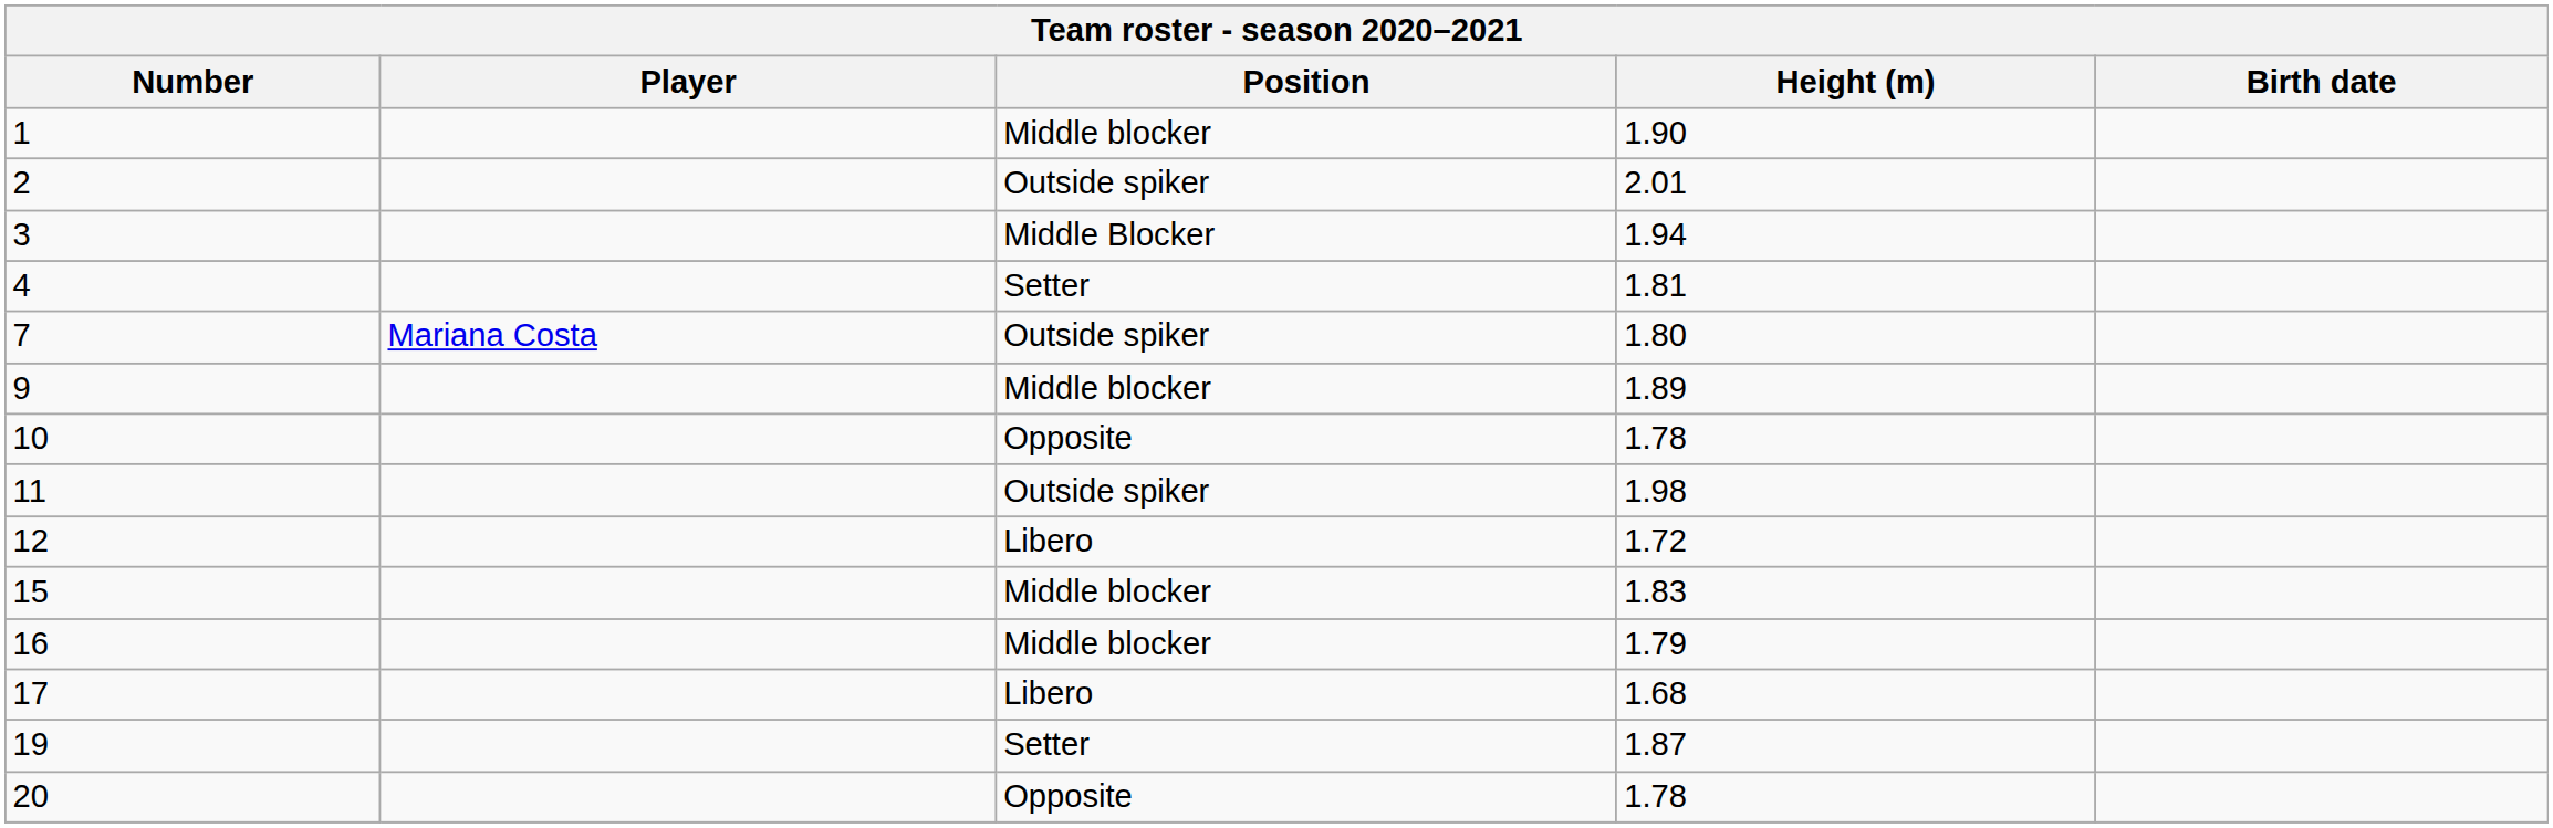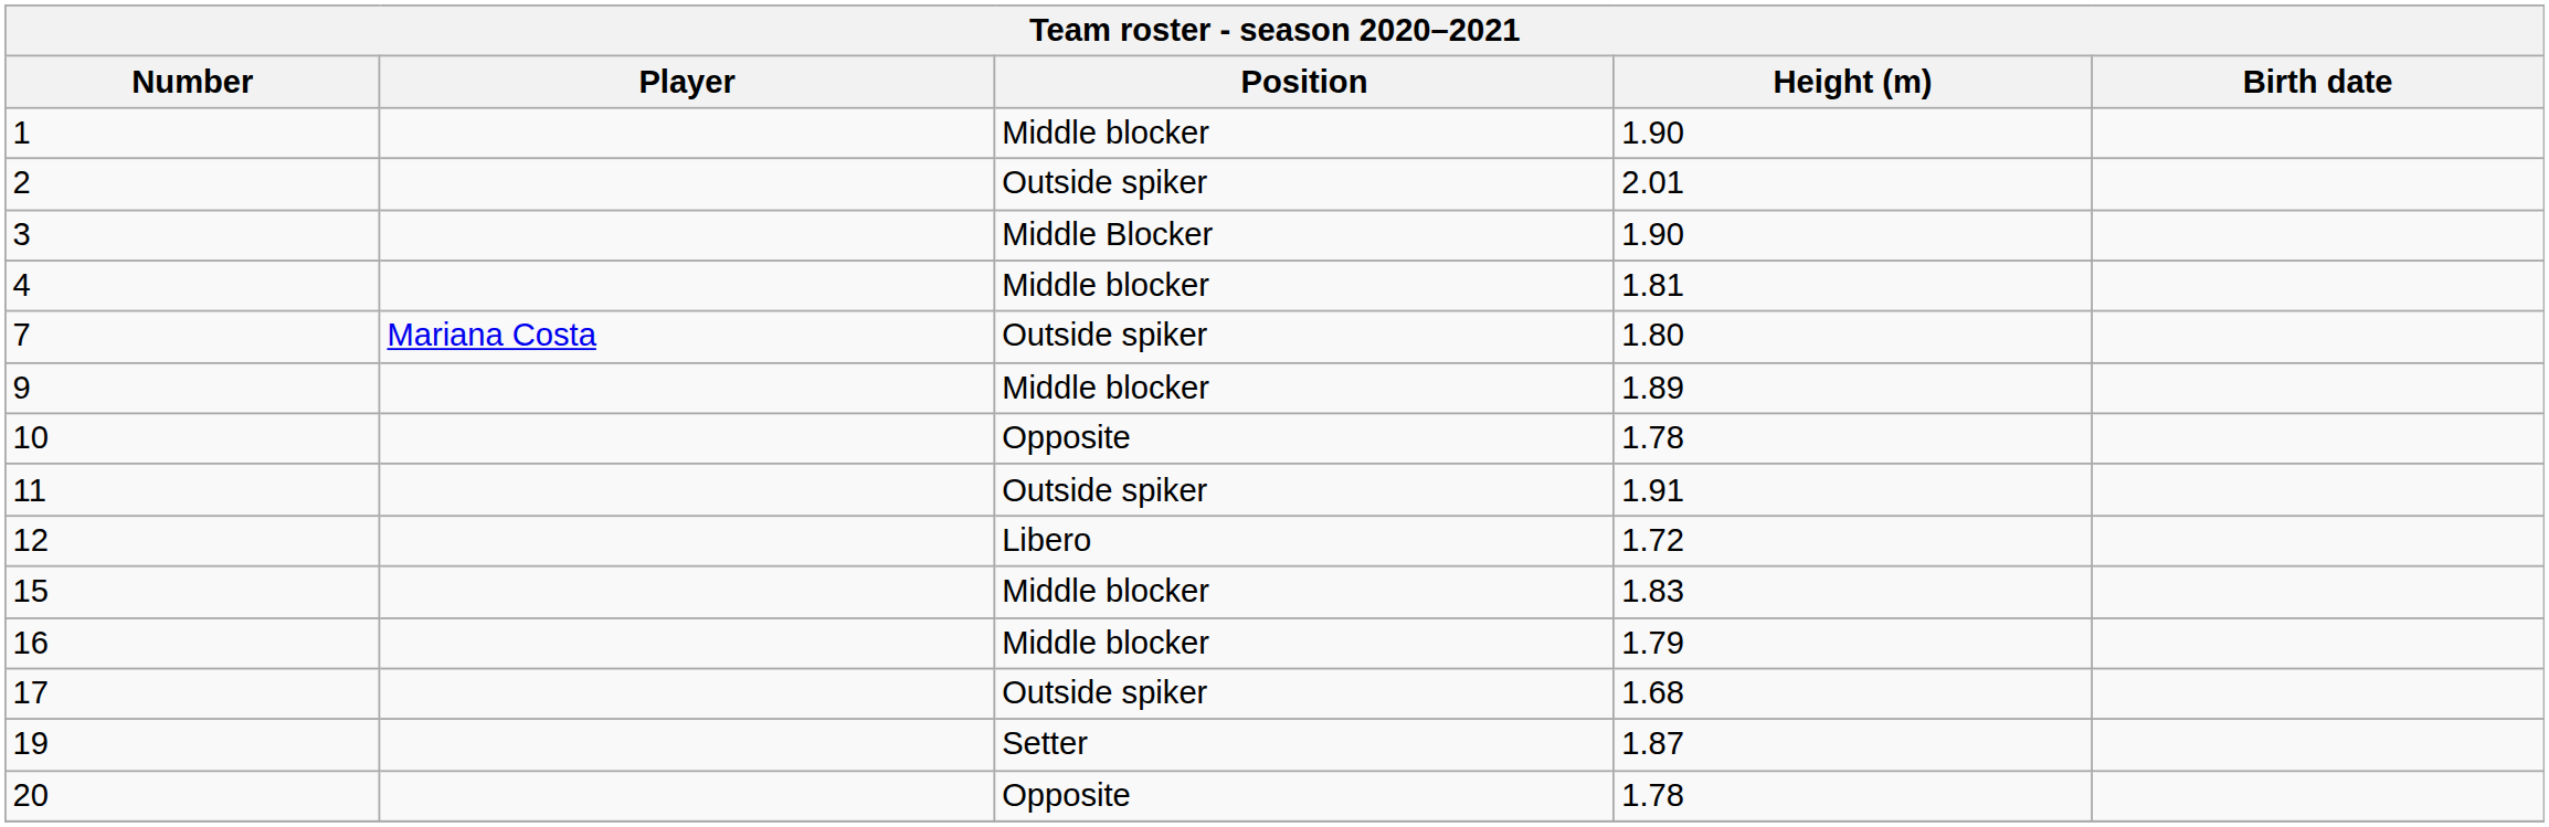 <table class="wikitable collapsible collapsed" style="width:100%;">
 <tr>
 <th colspan=6><strong>Team roster - season 2020–2021</strong></th>
 </tr>
 <tr>
 <th>Number</th>
 <th>Player</th>
 <th>Position</th>
 <th>Height (m)</th>
 <th>Birth date</th>
 </tr>
 <tr>
 <td>1</td>
 <td align=left> </td>
 <td>Middle blocker</td>
 <td>1.90</td>
 <td align=right></td>
 </tr>
 <tr>
 <td>2</td>
 <td align=left> </td>
 <td>Outside spiker</td>
 <td>2.01</td>
 <td align=right></td>
 </tr>
 <tr>
 <td>3</td>
 <td align=left> </td>
 <td>Middle Blocker</td>
-<td>1.94</td>
+<td>1.90</td>
 <td align=right></td>
 </tr>
 <tr>
 <td>4</td>
 <td align=left> </td>
-<td>Setter</td>
+<td>Middle blocker</td>
 <td>1.81</td>
 <td align=right></td>
 </tr>
 <tr>
 <td>7</td>
 <td align=left> <a href='#'>Mariana Costa</a></td>
 <td>Outside spiker</td>
 <td>1.80</td>
 <td align=right></td>
 </tr>
 <tr>
 <td>9</td>
 <td align=left> </td>
 <td>Middle blocker</td>
 <td>1.89</td>
 <td align=right></td>
 </tr>
 <tr>
 <td>10</td>
 <td align=left> </td>
 <td>Opposite</td>
 <td>1.78</td>
 <td align=right></td>
 </tr>
 <tr>
 <td>11</td>
 <td align=left> </td>
 <td>Outside spiker</td>
-<td>1.98</td>
+<td>1.91</td>
 <td align=right></td>
 </tr>
 <tr>
 <td>12</td>
 <td align=left> </td>
 <td>Libero</td>
 <td>1.72</td>
 <td align=right></td>
 </tr>
 <tr>
 <td>15</td>
 <td align=left> </td>
 <td>Middle blocker</td>
 <td>1.83</td>
 <td align=right></td>
 </tr>
 <tr>
 <td>16</td>
 <td align=left> </td>
 <td>Middle blocker</td>
 <td>1.79</td>
 <td align=right></td>
 </tr>
 <tr>
 <td>17</td>
 <td align=left> </td>
-<td>Libero</td>
+<td>Outside spiker</td>
 <td>1.68</td>
 <td align=right></td>
 </tr>
 <tr>
 <td>19</td>
 <td align=left> </td>
 <td>Setter</td>
 <td>1.87</td>
 <td align=right></td>
 </tr>
 <tr>
 <td>20</td>
 <td align=left> </td>
 <td>Opposite</td>
 <td>1.78</td>
 <td align=right></td>
 </tr>
 <tr>
 </tr>
 </table>
